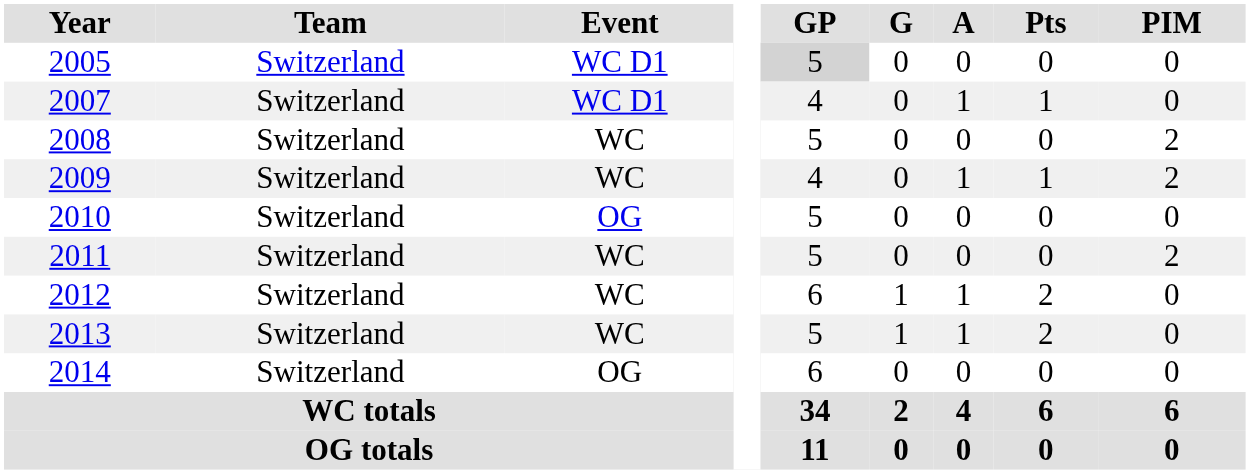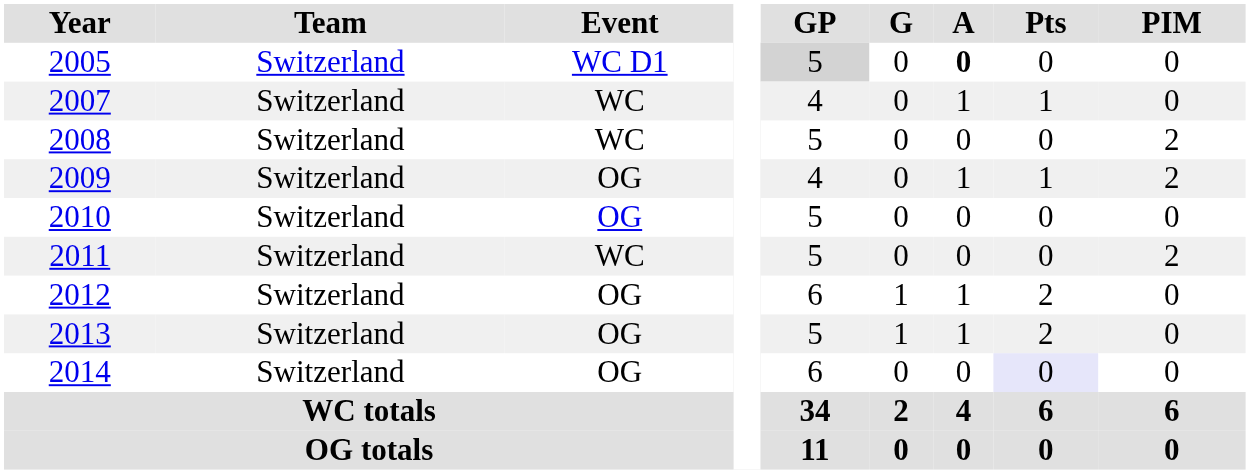 <table border="0" cellpadding="1" cellspacing="0" style="text-align:center; width:40em">
 <tr ALIGN="center" bgcolor="#e0e0e0">
 <th>Year</th>
 <th>Team</th>
 <th>Event</th>
 <th ALIGN="center" rowspan="99" bgcolor="#ffffff"> </th>
 <th>GP</th>
 <th>G</th>
 <th>A</th>
 <th>Pts</th>
 <th>PIM</th>
 </tr>
 <tr>
 <td><a href='#'>2005</a></td>
 <td><a href='#'>Switzerland</a></td>
 <td><a href='#'>WC D1</a></td>
 <td style="background: lightgrey;">5</td>
 <td>0</td>
-<td>0</td>
+<td><strong>0</strong></td>
 <td>0</td>
 <td>0</td>
 </tr>
 <tr bgcolor="#f0f0f0">
 <td><a href='#'>2007</a></td>
 <td>Switzerland</td>
-<td><a href='#'>WC D1</a></td>
+<td>WC</td>
 <td>4</td>
 <td>0</td>
 <td>1</td>
 <td>1</td>
 <td>0</td>
 </tr>
 <tr>
 <td><a href='#'>2008</a></td>
 <td>Switzerland</td>
 <td>WC</td>
 <td>5</td>
 <td>0</td>
 <td>0</td>
 <td>0</td>
 <td>2</td>
 </tr>
 <tr bgcolor="#f0f0f0">
 <td><a href='#'>2009</a></td>
 <td>Switzerland</td>
-<td>WC</td>
+<td>OG</td>
 <td>4</td>
 <td>0</td>
 <td>1</td>
 <td>1</td>
 <td>2</td>
 </tr>
 <tr>
 <td><a href='#'>2010</a></td>
 <td>Switzerland</td>
 <td><a href='#'>OG</a></td>
 <td>5</td>
 <td>0</td>
 <td>0</td>
 <td>0</td>
 <td>0</td>
 </tr>
 <tr bgcolor="#f0f0f0">
 <td><a href='#'>2011</a></td>
 <td>Switzerland</td>
 <td>WC</td>
 <td>5</td>
 <td>0</td>
 <td>0</td>
 <td>0</td>
 <td>2</td>
 </tr>
 <tr>
 <td><a href='#'>2012</a></td>
 <td>Switzerland</td>
-<td>WC</td>
+<td>OG</td>
 <td>6</td>
 <td>1</td>
 <td>1</td>
 <td>2</td>
 <td>0</td>
 </tr>
 <tr bgcolor="#f0f0f0">
 <td><a href='#'>2013</a></td>
 <td>Switzerland</td>
-<td>WC</td>
+<td>OG</td>
 <td>5</td>
 <td>1</td>
 <td>1</td>
 <td>2</td>
 <td>0</td>
 </tr>
 <tr>
 <td><a href='#'>2014</a></td>
 <td>Switzerland</td>
 <td>OG</td>
 <td>6</td>
 <td>0</td>
 <td>0</td>
-<td>0</td>
+<td style="background: lavender;">0</td>
 <td>0</td>
 </tr>
 <tr bgcolor="#e0e0e0">
 <th colspan="3">WC totals</th>
 <th>34</th>
 <th>2</th>
 <th>4</th>
 <th>6</th>
 <th>6</th>
 </tr>
 <tr bgcolor="#e0e0e0">
 <th colspan="3">OG totals</th>
 <th>11</th>
 <th>0</th>
 <th>0</th>
 <th>0</th>
 <th>0</th>
 </tr>
 </table>
